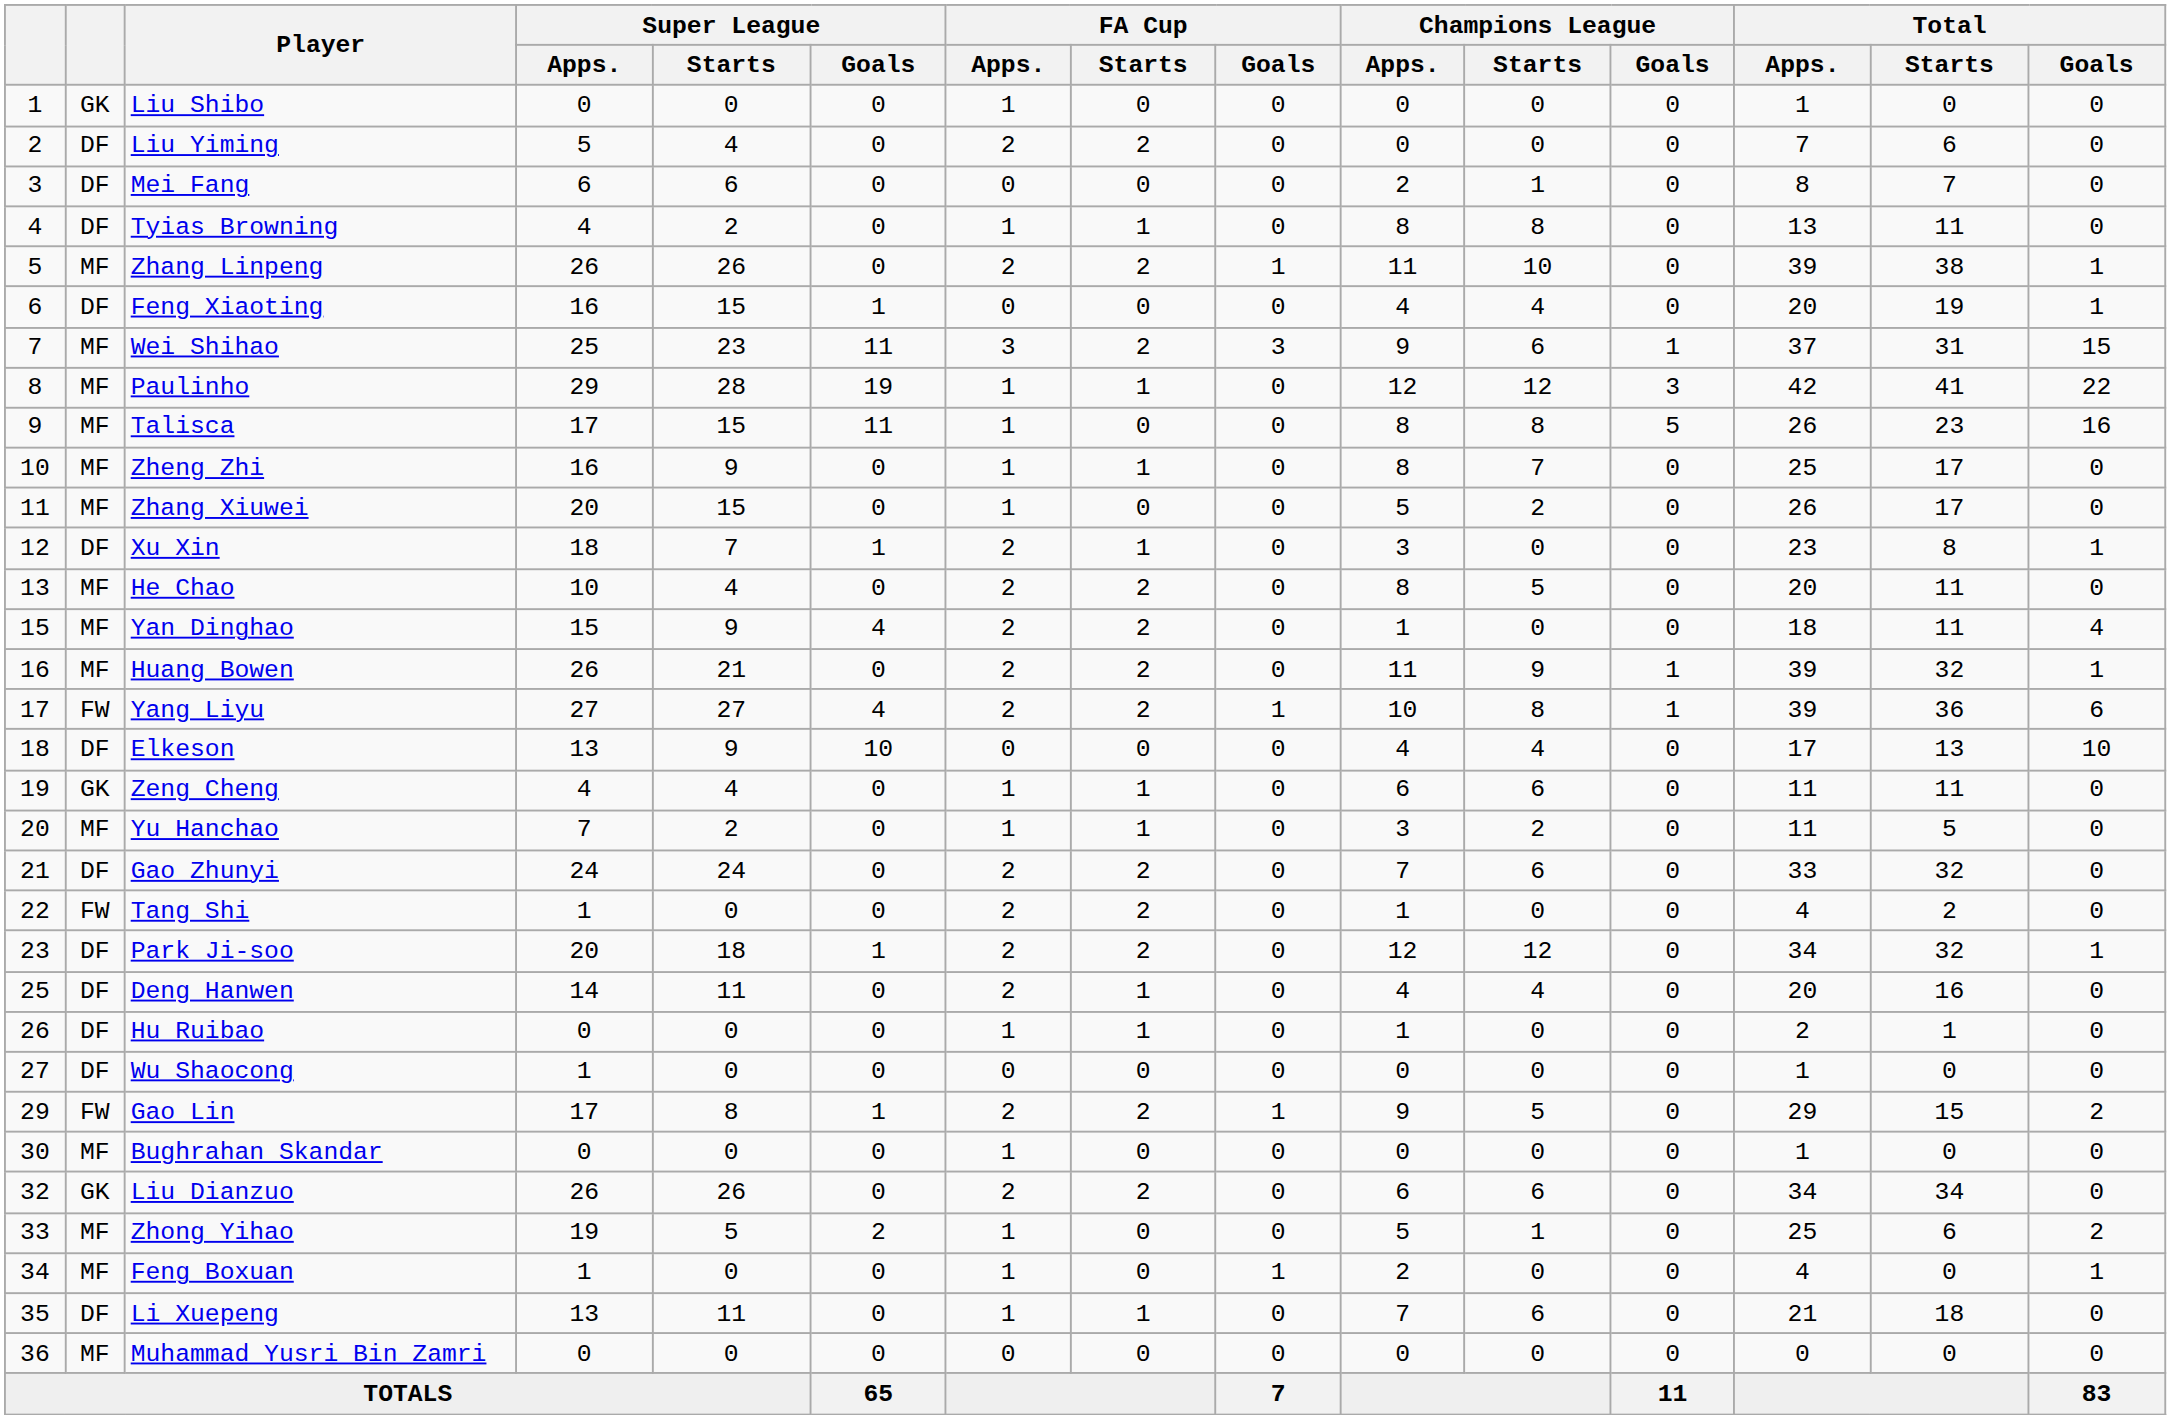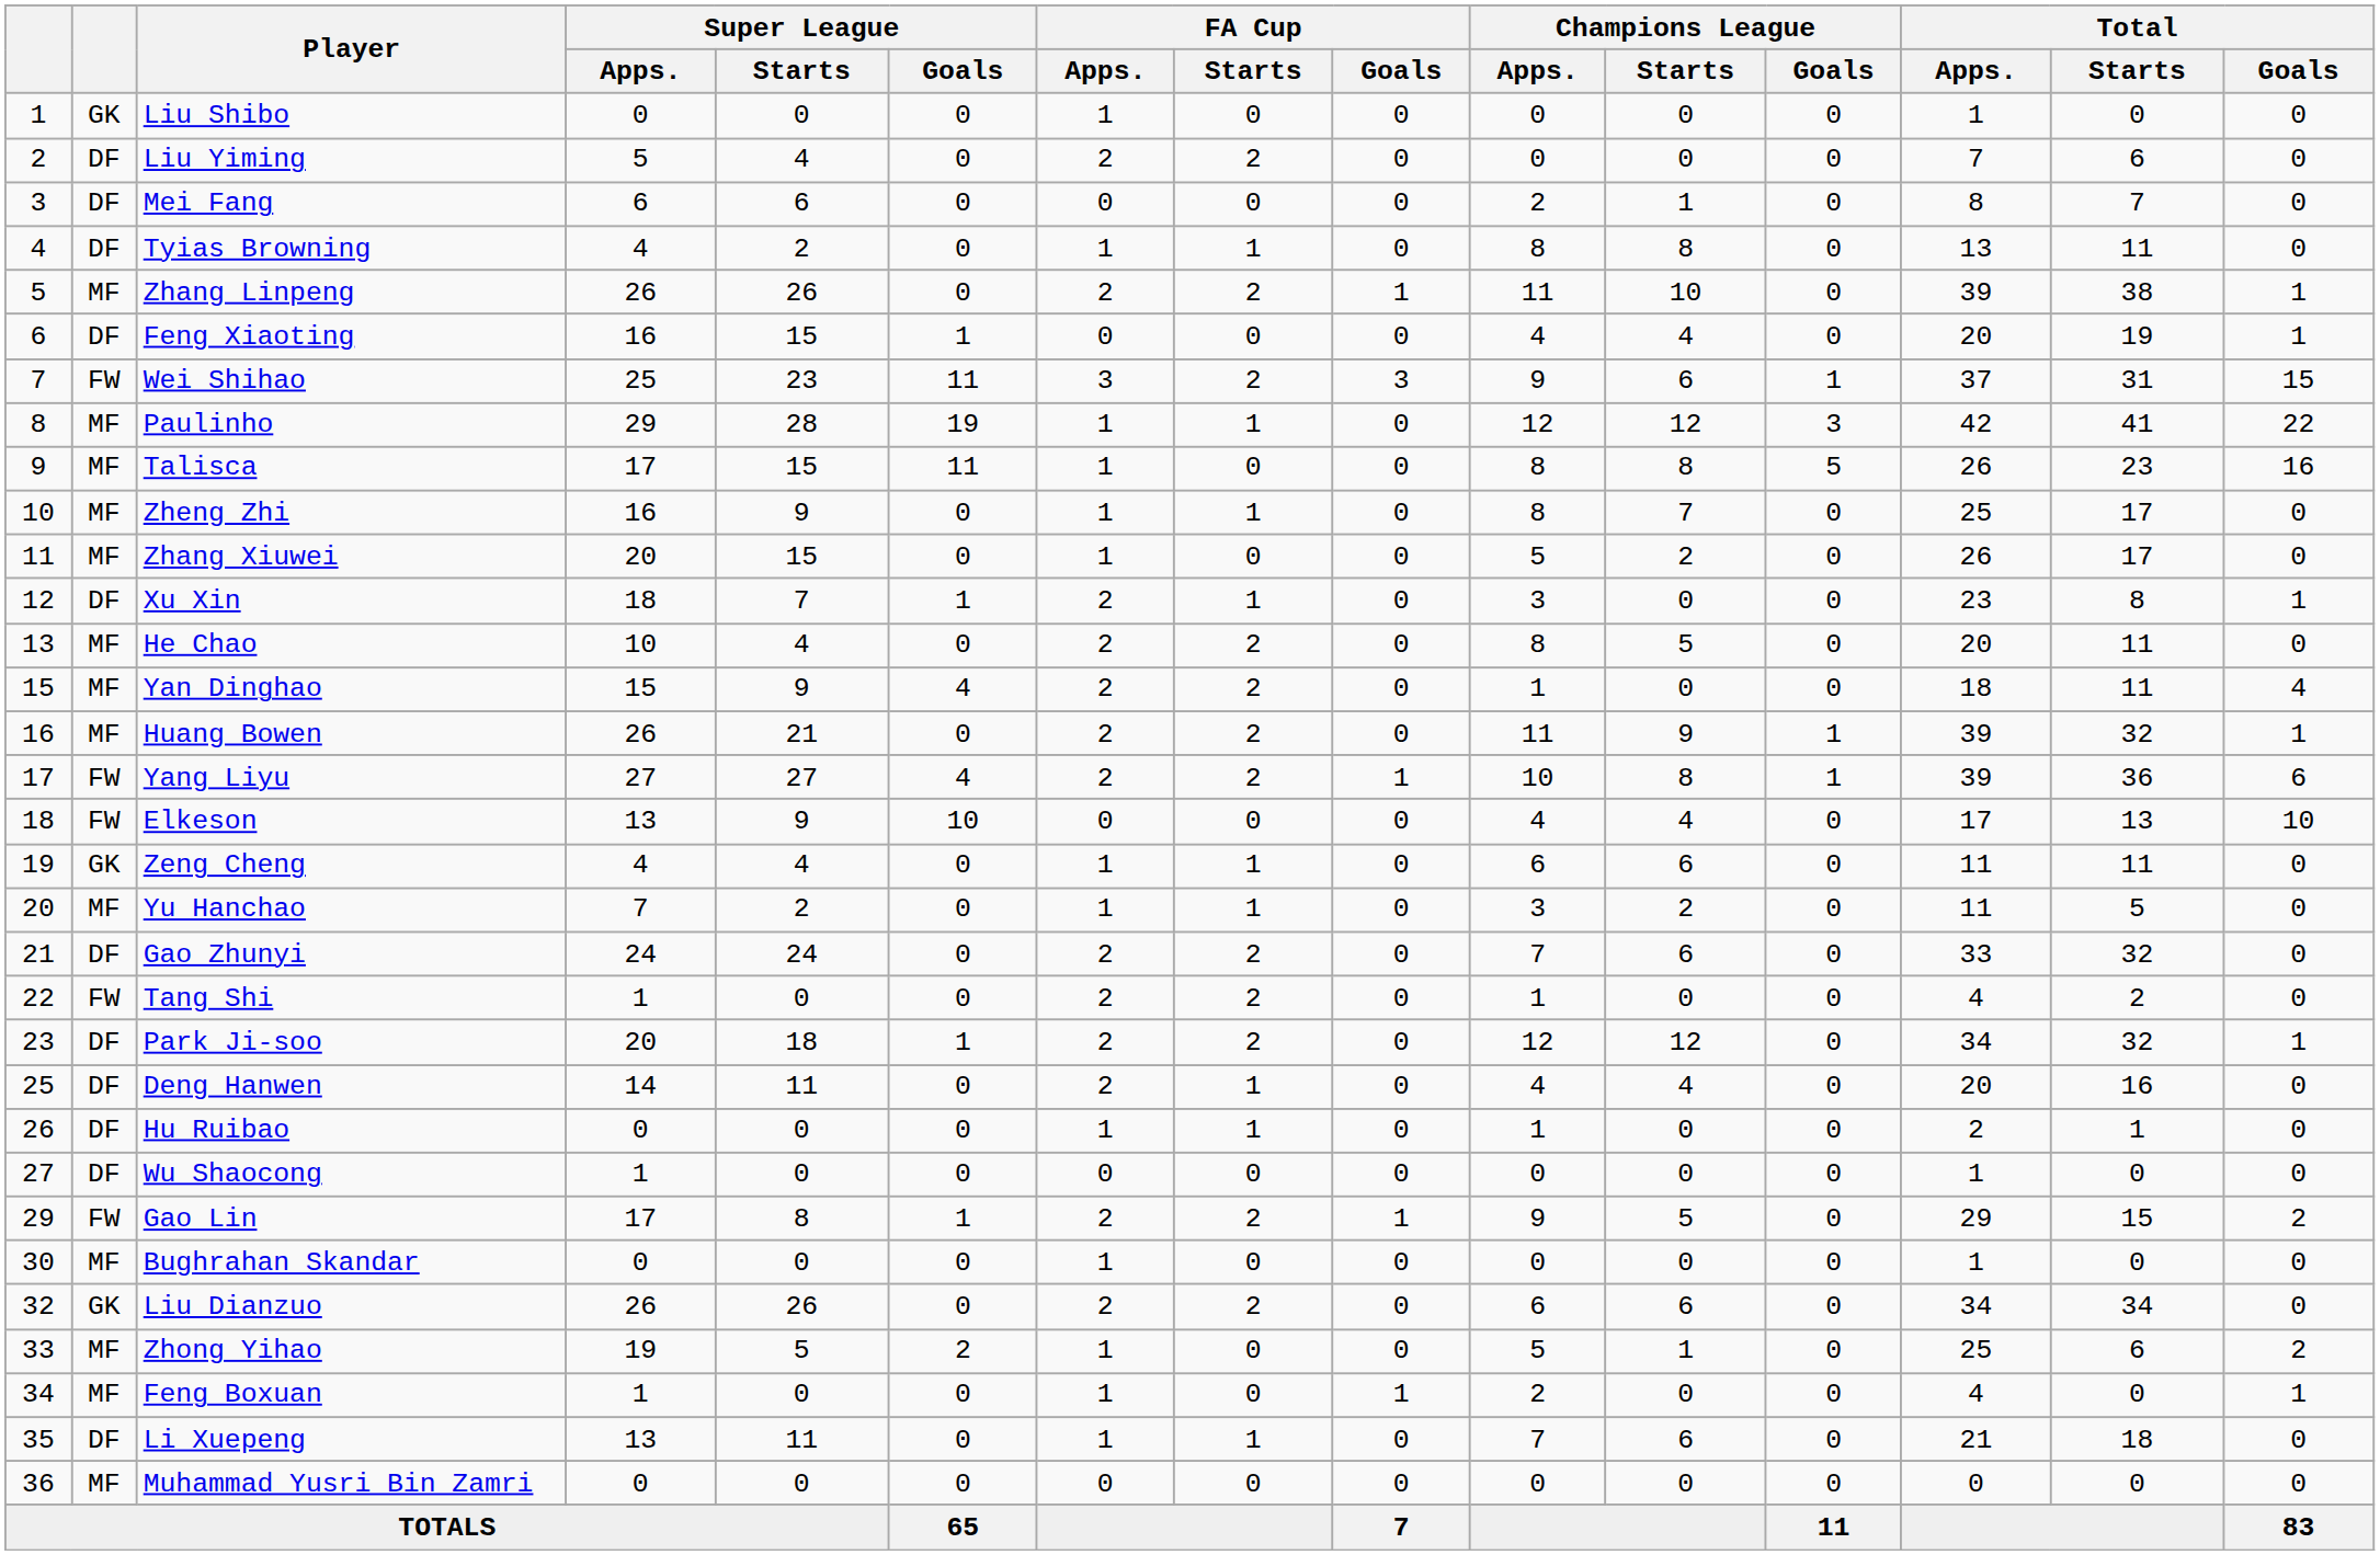 <table class="wikitable" style="text-align:center" width=90%>
 <tr>
 <th rowspan=2></th>
 <th rowspan=2></th>
 <th rowspan=2 width="200">Player</th>
 <th colspan=3 width="150">Super League</th>
 <th colspan=3 width="105">FA Cup</th>
 <th colspan=3 width="105">Champions League</th>
 <th colspan=3 width="150">Total</th>
 </tr>
 <tr>
 <th>Apps.</th>
 <th>Starts</th>
 <th>Goals</th>
 <th>Apps.</th>
 <th>Starts</th>
 <th>Goals</th>
 <th>Apps.</th>
 <th>Starts</th>
 <th>Goals</th>
 <th>Apps.</th>
 <th>Starts</th>
 <th>Goals</th>
 </tr>
 <tr>
 <td>1</td>
 <td>GK</td>
 <td align="left"> <a href='#'>Liu Shibo</a></td>
 <td>0</td>
 <td>0</td>
 <td>0</td>
 <td>1</td>
 <td>0</td>
 <td>0</td>
 <td>0</td>
 <td>0</td>
 <td>0</td>
 <td>1</td>
 <td>0</td>
 <td>0</td>
 </tr>
 <tr>
 <td>2</td>
 <td>DF</td>
 <td align="left"> <a href='#'>Liu Yiming</a></td>
 <td>5</td>
 <td>4</td>
 <td>0</td>
 <td>2</td>
 <td>2</td>
 <td>0</td>
 <td>0</td>
 <td>0</td>
 <td>0</td>
 <td>7</td>
 <td>6</td>
 <td>0</td>
 </tr>
 <tr>
 <td>3</td>
 <td>DF</td>
 <td align="left"> <a href='#'>Mei Fang</a></td>
 <td>6</td>
 <td>6</td>
 <td>0</td>
 <td>0</td>
 <td>0</td>
 <td>0</td>
 <td>2</td>
 <td>1</td>
 <td>0</td>
 <td>8</td>
 <td>7</td>
 <td>0</td>
 </tr>
 <tr>
 <td>4</td>
 <td>DF</td>
 <td align="left"> <a href='#'>Tyias Browning</a></td>
 <td>4</td>
 <td>2</td>
 <td>0</td>
 <td>1</td>
 <td>1</td>
 <td>0</td>
 <td>8</td>
 <td>8</td>
 <td>0</td>
 <td>13</td>
 <td>11</td>
 <td>0</td>
 </tr>
 <tr>
 <td>5</td>
 <td>MF</td>
 <td align="left"> <a href='#'>Zhang Linpeng</a></td>
 <td>26</td>
 <td>26</td>
 <td>0</td>
 <td>2</td>
 <td>2</td>
 <td>1</td>
 <td>11</td>
 <td>10</td>
 <td>0</td>
 <td>39</td>
 <td>38</td>
 <td>1</td>
 </tr>
 <tr>
 <td>6</td>
 <td>DF</td>
 <td align="left"> <a href='#'>Feng Xiaoting</a></td>
 <td>16</td>
 <td>15</td>
 <td>1</td>
 <td>0</td>
 <td>0</td>
 <td>0</td>
 <td>4</td>
 <td>4</td>
 <td>0</td>
 <td>20</td>
 <td>19</td>
 <td>1</td>
 </tr>
 <tr>
 <td>7</td>
-<td>MF</td>
+<td>FW</td>
 <td align="left"> <a href='#'>Wei Shihao</a></td>
 <td>25</td>
 <td>23</td>
 <td>11</td>
 <td>3</td>
 <td>2</td>
 <td>3</td>
 <td>9</td>
 <td>6</td>
 <td>1</td>
 <td>37</td>
 <td>31</td>
 <td>15</td>
 </tr>
 <tr>
 <td>8</td>
 <td>MF</td>
 <td align="left"> <a href='#'>Paulinho</a></td>
 <td>29</td>
 <td>28</td>
 <td>19</td>
 <td>1</td>
 <td>1</td>
 <td>0</td>
 <td>12</td>
 <td>12</td>
 <td>3</td>
 <td>42</td>
 <td>41</td>
 <td>22</td>
 </tr>
 <tr>
 <td>9</td>
 <td>MF</td>
 <td align="left"> <a href='#'>Talisca</a></td>
 <td>17</td>
 <td>15</td>
 <td>11</td>
 <td>1</td>
 <td>0</td>
 <td>0</td>
 <td>8</td>
 <td>8</td>
 <td>5</td>
 <td>26</td>
 <td>23</td>
 <td>16</td>
 </tr>
 <tr>
 <td>10</td>
 <td>MF</td>
 <td align="left"> <a href='#'>Zheng Zhi</a></td>
 <td>16</td>
 <td>9</td>
 <td>0</td>
 <td>1</td>
 <td>1</td>
 <td>0</td>
 <td>8</td>
 <td>7</td>
 <td>0</td>
 <td>25</td>
 <td>17</td>
 <td>0</td>
 </tr>
 <tr>
 <td>11</td>
 <td>MF</td>
 <td align="left"> <a href='#'>Zhang Xiuwei</a></td>
 <td>20</td>
 <td>15</td>
 <td>0</td>
 <td>1</td>
 <td>0</td>
 <td>0</td>
 <td>5</td>
 <td>2</td>
 <td>0</td>
 <td>26</td>
 <td>17</td>
 <td>0</td>
 </tr>
 <tr>
 <td>12</td>
 <td>DF</td>
 <td align="left"> <a href='#'>Xu Xin</a></td>
 <td>18</td>
 <td>7</td>
 <td>1</td>
 <td>2</td>
 <td>1</td>
 <td>0</td>
 <td>3</td>
 <td>0</td>
 <td>0</td>
 <td>23</td>
 <td>8</td>
 <td>1</td>
 </tr>
 <tr>
 <td>13</td>
 <td>MF</td>
 <td align="left"> <a href='#'>He Chao</a></td>
 <td>10</td>
 <td>4</td>
 <td>0</td>
 <td>2</td>
 <td>2</td>
 <td>0</td>
 <td>8</td>
 <td>5</td>
 <td>0</td>
 <td>20</td>
 <td>11</td>
 <td>0</td>
 </tr>
 <tr>
 <td>15</td>
 <td>MF</td>
 <td align="left"> <a href='#'>Yan Dinghao</a></td>
 <td>15</td>
 <td>9</td>
 <td>4</td>
 <td>2</td>
 <td>2</td>
 <td>0</td>
 <td>1</td>
 <td>0</td>
 <td>0</td>
 <td>18</td>
 <td>11</td>
 <td>4</td>
 </tr>
 <tr>
 <td>16</td>
 <td>MF</td>
 <td align="left"> <a href='#'>Huang Bowen</a></td>
 <td>26</td>
 <td>21</td>
 <td>0</td>
 <td>2</td>
 <td>2</td>
 <td>0</td>
 <td>11</td>
 <td>9</td>
 <td>1</td>
 <td>39</td>
 <td>32</td>
 <td>1</td>
 </tr>
 <tr>
 <td>17</td>
 <td>FW</td>
 <td align="left"> <a href='#'>Yang Liyu</a></td>
 <td>27</td>
 <td>27</td>
 <td>4</td>
 <td>2</td>
 <td>2</td>
 <td>1</td>
 <td>10</td>
 <td>8</td>
 <td>1</td>
 <td>39</td>
 <td>36</td>
 <td>6</td>
 </tr>
 <tr>
 <td>18</td>
-<td>DF</td>
+<td>FW</td>
 <td align="left"> <a href='#'>Elkeson</a></td>
 <td>13</td>
 <td>9</td>
 <td>10</td>
 <td>0</td>
 <td>0</td>
 <td>0</td>
 <td>4</td>
 <td>4</td>
 <td>0</td>
 <td>17</td>
 <td>13</td>
 <td>10</td>
 </tr>
 <tr>
 <td>19</td>
 <td>GK</td>
 <td align="left"> <a href='#'>Zeng Cheng</a></td>
 <td>4</td>
 <td>4</td>
 <td>0</td>
 <td>1</td>
 <td>1</td>
 <td>0</td>
 <td>6</td>
 <td>6</td>
 <td>0</td>
 <td>11</td>
 <td>11</td>
 <td>0</td>
 </tr>
 <tr>
 <td>20</td>
 <td>MF</td>
 <td align="left"> <a href='#'>Yu Hanchao</a></td>
 <td>7</td>
 <td>2</td>
 <td>0</td>
 <td>1</td>
 <td>1</td>
 <td>0</td>
 <td>3</td>
 <td>2</td>
 <td>0</td>
 <td>11</td>
 <td>5</td>
 <td>0</td>
 </tr>
 <tr>
 <td>21</td>
 <td>DF</td>
 <td align="left"> <a href='#'>Gao Zhunyi</a></td>
 <td>24</td>
 <td>24</td>
 <td>0</td>
 <td>2</td>
 <td>2</td>
 <td>0</td>
 <td>7</td>
 <td>6</td>
 <td>0</td>
 <td>33</td>
 <td>32</td>
 <td>0</td>
 </tr>
 <tr>
 <td>22</td>
 <td>FW</td>
 <td align="left"> <a href='#'>Tang Shi</a></td>
 <td>1</td>
 <td>0</td>
 <td>0</td>
 <td>2</td>
 <td>2</td>
 <td>0</td>
 <td>1</td>
 <td>0</td>
 <td>0</td>
 <td>4</td>
 <td>2</td>
 <td>0</td>
 </tr>
 <tr>
 <td>23</td>
 <td>DF</td>
 <td align="left"> <a href='#'>Park Ji-soo</a></td>
 <td>20</td>
 <td>18</td>
 <td>1</td>
 <td>2</td>
 <td>2</td>
 <td>0</td>
 <td>12</td>
 <td>12</td>
 <td>0</td>
 <td>34</td>
 <td>32</td>
 <td>1</td>
 </tr>
 <tr>
 <td>25</td>
 <td>DF</td>
 <td align="left"> <a href='#'>Deng Hanwen</a></td>
 <td>14</td>
 <td>11</td>
 <td>0</td>
 <td>2</td>
 <td>1</td>
 <td>0</td>
 <td>4</td>
 <td>4</td>
 <td>0</td>
 <td>20</td>
 <td>16</td>
 <td>0</td>
 </tr>
 <tr>
 <td>26</td>
 <td>DF</td>
 <td align="left"> <a href='#'>Hu Ruibao</a></td>
 <td>0</td>
 <td>0</td>
 <td>0</td>
 <td>1</td>
 <td>1</td>
 <td>0</td>
 <td>1</td>
 <td>0</td>
 <td>0</td>
 <td>2</td>
 <td>1</td>
 <td>0</td>
 </tr>
 <tr>
 <td>27</td>
 <td>DF</td>
 <td align="left"> <a href='#'>Wu Shaocong</a></td>
 <td>1</td>
 <td>0</td>
 <td>0</td>
 <td>0</td>
 <td>0</td>
 <td>0</td>
 <td>0</td>
 <td>0</td>
 <td>0</td>
 <td>1</td>
 <td>0</td>
 <td>0</td>
 </tr>
 <tr>
 <td>29</td>
 <td>FW</td>
 <td align="left"> <a href='#'>Gao Lin</a></td>
 <td>17</td>
 <td>8</td>
 <td>1</td>
 <td>2</td>
 <td>2</td>
 <td>1</td>
 <td>9</td>
 <td>5</td>
 <td>0</td>
 <td>29</td>
 <td>15</td>
 <td>2</td>
 </tr>
 <tr>
 <td>30</td>
 <td>MF</td>
 <td align="left"> <a href='#'>Bughrahan Skandar</a></td>
 <td>0</td>
 <td>0</td>
 <td>0</td>
 <td>1</td>
 <td>0</td>
 <td>0</td>
 <td>0</td>
 <td>0</td>
 <td>0</td>
 <td>1</td>
 <td>0</td>
 <td>0</td>
 </tr>
 <tr>
 <td>32</td>
 <td>GK</td>
 <td align="left"> <a href='#'>Liu Dianzuo</a></td>
 <td>26</td>
 <td>26</td>
 <td>0</td>
 <td>2</td>
 <td>2</td>
 <td>0</td>
 <td>6</td>
 <td>6</td>
 <td>0</td>
 <td>34</td>
 <td>34</td>
 <td>0</td>
 </tr>
 <tr>
 <td>33</td>
 <td>MF</td>
 <td align="left"> <a href='#'>Zhong Yihao</a></td>
 <td>19</td>
 <td>5</td>
 <td>2</td>
 <td>1</td>
 <td>0</td>
 <td>0</td>
 <td>5</td>
 <td>1</td>
 <td>0</td>
 <td>25</td>
 <td>6</td>
 <td>2</td>
 </tr>
 <tr>
 <td>34</td>
 <td>MF</td>
 <td align="left"> <a href='#'>Feng Boxuan</a></td>
 <td>1</td>
 <td>0</td>
 <td>0</td>
 <td>1</td>
 <td>0</td>
 <td>1</td>
 <td>2</td>
 <td>0</td>
 <td>0</td>
 <td>4</td>
 <td>0</td>
 <td>1</td>
 </tr>
 <tr>
 <td>35</td>
 <td>DF</td>
 <td align="left"> <a href='#'>Li Xuepeng</a></td>
 <td>13</td>
 <td>11</td>
 <td>0</td>
 <td>1</td>
 <td>1</td>
 <td>0</td>
 <td>7</td>
 <td>6</td>
 <td>0</td>
 <td>21</td>
 <td>18</td>
 <td>0</td>
 </tr>
 <tr>
 <td>36</td>
 <td>MF</td>
 <td align="left"> <a href='#'>Muhammad Yusri Bin Zamri</a></td>
 <td>0</td>
 <td>0</td>
 <td>0</td>
 <td>0</td>
 <td>0</td>
 <td>0</td>
 <td>0</td>
 <td>0</td>
 <td>0</td>
 <td>0</td>
 <td>0</td>
 <td>0</td>
 </tr>
 <tr>
 <td ! colspan=5 style="background: #efefef; text-align: center;"><strong>TOTALS</strong></td>
 <th>65</th>
 <td ! colspan=2 style="background: #efefef; text-align: center;"></td>
 <th>7</th>
 <td ! colspan=2 style="background: #efefef; text-align: center;"></td>
 <th>11</th>
 <td ! colspan=2 style="background: #efefef; text-align: center;"></td>
 <th>83</th>
 </tr>
 <tr>
 </tr>
 </table>
